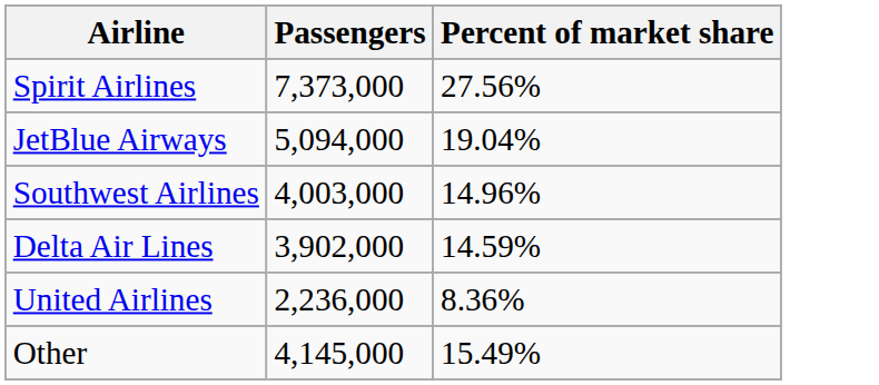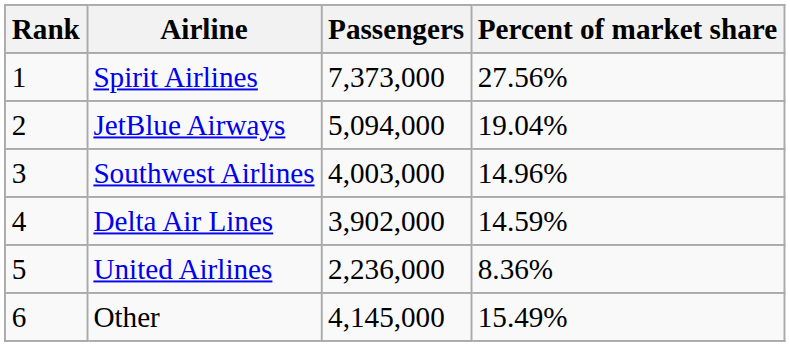 <table class="wikitable" style="font-size: 95%" width="align=">
 <tr>
+<th>Rank</th>
 <th>Airline</th>
 <th>Passengers</th>
 <th>Percent of market share</th>
 </tr>
 <tr>
+<td>1</td>
 <td><a href='#'>Spirit Airlines</a></td>
 <td>7,373,000</td>
 <td>27.56%</td>
 </tr>
 <tr>
+<td>2</td>
 <td><a href='#'>JetBlue Airways</a></td>
 <td>5,094,000</td>
 <td>19.04%</td>
 </tr>
 <tr>
+<td>3</td>
 <td><a href='#'>Southwest Airlines</a></td>
 <td>4,003,000</td>
 <td>14.96%</td>
 </tr>
 <tr>
+<td>4</td>
 <td><a href='#'>Delta Air Lines</a></td>
 <td>3,902,000</td>
 <td>14.59%</td>
 </tr>
 <tr>
+<td>5</td>
 <td><a href='#'>United Airlines</a></td>
 <td>2,236,000</td>
 <td>8.36%</td>
 </tr>
 <tr>
+<td>6</td>
 <td>Other</td>
 <td>4,145,000</td>
 <td>15.49%</td>
 </tr>
 </table>
